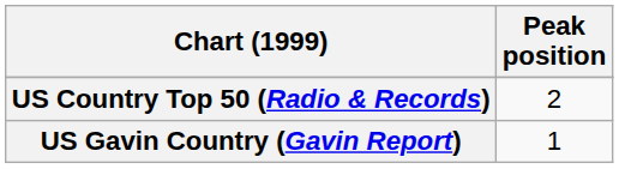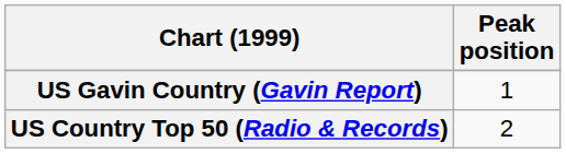 <table class="wikitable sortable plainrowheaders" style="text-align:center">
 <tr>
 <th scope="col">Chart (1999)</th>
 <th scope="col">Peak<br>position</th>
 </tr>
 <tr>
 </tr>
 <tr>
 </tr>
 <tr>
 </tr>
 <tr>
+<th scope="row">US Gavin Country (<em><a href='#'>Gavin Report</a></em>)</th>
+<td>1</td>
+</tr>
+<tr>
 <th scope="row">US Country Top 50 (<em><a href='#'>Radio & Records</a></em>)</th>
 <td>2</td>
 </tr>
-<tr>
-<th scope="row">US Gavin Country (<em><a href='#'>Gavin Report</a></em>)</th>
-<td>1</td>
-</tr>
 </table>
